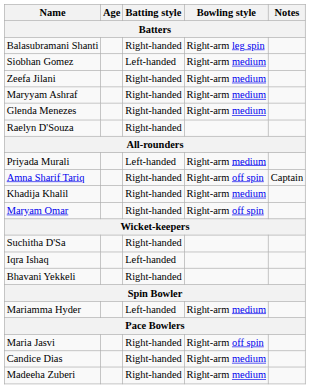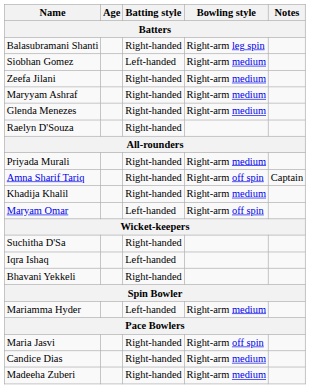 <table class="wikitable">
 <tr>
 <th>Name</th>
 <th>Age</th>
 <th>Batting style</th>
 <th>Bowling style</th>
 <th>Notes</th>
 </tr>
 <tr>
 <th colspan="5">Batters</th>
 </tr>
 <tr>
 <td>Balasubramani Shanti</td>
 <td></td>
 <td>Right-handed</td>
 <td>Right-arm <a href='#'>leg spin</a></td>
 <td></td>
 </tr>
 <tr>
 <td>Siobhan Gomez</td>
 <td></td>
 <td>Left-handed</td>
 <td>Right-arm <a href='#'>medium</a></td>
 <td></td>
 </tr>
 <tr>
 <td>Zeefa Jilani</td>
 <td></td>
 <td>Right-handed</td>
 <td>Right-arm <a href='#'>medium</a></td>
 <td></td>
 </tr>
 <tr>
 <td>Maryyam Ashraf</td>
 <td></td>
 <td>Right-handed</td>
 <td>Right-arm <a href='#'>medium</a></td>
 <td></td>
 </tr>
 <tr>
 <td>Glenda Menezes</td>
 <td></td>
 <td>Right-handed</td>
 <td>Right-arm <a href='#'>medium</a></td>
 <td></td>
 </tr>
 <tr>
 <td>Raelyn D'Souza</td>
 <td></td>
 <td>Right-handed</td>
 <td></td>
 <td></td>
 </tr>
 <tr>
 <th colspan="5">All-rounders</th>
 </tr>
 <tr>
 <td>Priyada Murali</td>
 <td></td>
-<td>Left-handed</td>
+<td>Right-handed</td>
 <td>Right-arm <a href='#'>medium</a></td>
 <td></td>
 </tr>
 <tr>
 <td><a href='#'>Amna Sharif Tariq</a></td>
 <td></td>
 <td>Right-handed</td>
 <td>Right-arm <a href='#'>off spin</a></td>
 <td>Captain</td>
 </tr>
 <tr>
 <td>Khadija Khalil</td>
 <td></td>
 <td>Right-handed</td>
 <td>Right-arm <a href='#'>medium</a></td>
 <td></td>
 </tr>
 <tr>
 <td><a href='#'>Maryam Omar</a></td>
 <td></td>
-<td>Right-handed</td>
+<td>Left-handed</td>
 <td>Right-arm <a href='#'>off spin</a></td>
 <td></td>
 </tr>
 <tr>
 <th colspan="5">Wicket-keepers</th>
 </tr>
 <tr>
 <td>Suchitha D'Sa</td>
 <td></td>
 <td>Right-handed</td>
 <td></td>
 <td></td>
 </tr>
 <tr>
 <td>Iqra Ishaq</td>
 <td></td>
 <td>Left-handed</td>
 <td></td>
 <td></td>
 </tr>
 <tr>
 <td>Bhavani Yekkeli</td>
 <td></td>
 <td>Right-handed</td>
 <td></td>
 <td></td>
 </tr>
 <tr>
 <th colspan="5">Spin Bowler</th>
 </tr>
 <tr>
 <td>Mariamma Hyder</td>
 <td></td>
 <td>Left-handed</td>
 <td>Right-arm <a href='#'>medium</a></td>
 <td></td>
 </tr>
 <tr>
 <th colspan="5">Pace Bowlers</th>
 </tr>
 <tr>
 <td>Maria Jasvi</td>
 <td></td>
 <td>Right-handed</td>
 <td>Right-arm <a href='#'>off spin</a></td>
 <td></td>
 </tr>
 <tr>
 <td>Candice Dias</td>
 <td></td>
 <td>Right-handed</td>
 <td>Right-arm <a href='#'>medium</a></td>
 <td></td>
 </tr>
 <tr>
 <td>Madeeha Zuberi</td>
 <td></td>
 <td>Right-handed</td>
 <td>Right-arm <a href='#'>medium</a></td>
 <td></td>
 </tr>
 </table>
